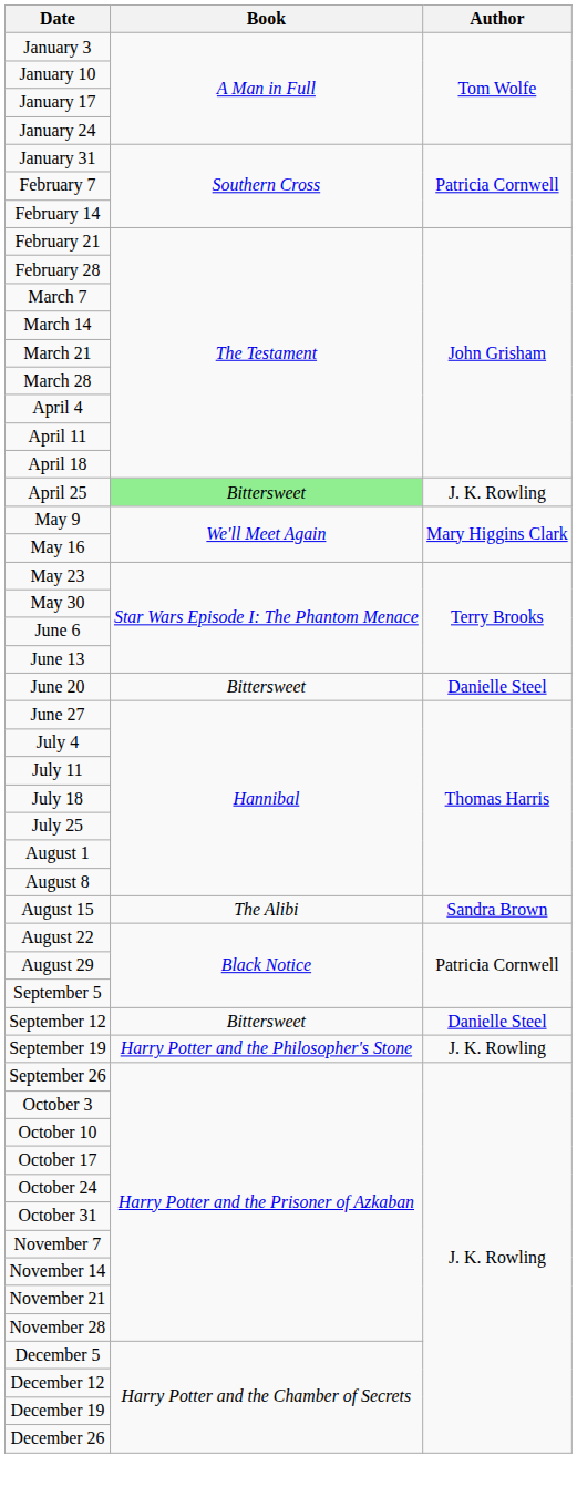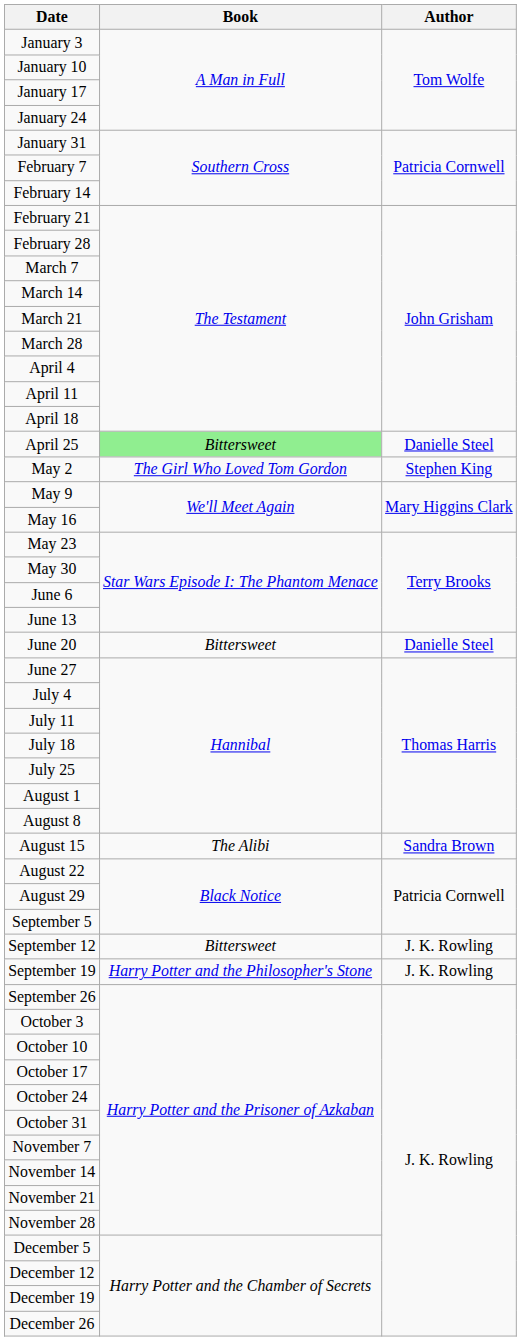 <table class="wikitable sortable" style="text-align: center">
 <tr>
 <th>Date</th>
 <th>Book</th>
 <th>Author</th>
 </tr>
 <tr>
 <td>January 3</td>
 <td rowspan=4><em><a href='#'>A Man in Full</a></em></td>
 <td rowspan=4><a href='#'>Tom Wolfe</a></td>
 </tr>
 <tr>
 <td>January 10</td>
 </tr>
 <tr>
 <td>January 17</td>
 </tr>
 <tr>
 <td>January 24</td>
 </tr>
 <tr>
 <td>January 31</td>
 <td rowspan=3><em><a href='#'>Southern Cross</a></em></td>
 <td rowspan=3><a href='#'>Patricia Cornwell</a></td>
 </tr>
 <tr>
 <td>February 7</td>
 </tr>
 <tr>
 <td>February 14</td>
 </tr>
 <tr>
 <td>February 21</td>
 <td rowspan=9><em><a href='#'>The Testament</a></em></td>
 <td rowspan=9><a href='#'>John Grisham</a></td>
 </tr>
 <tr>
 <td>February 28</td>
 </tr>
 <tr>
 <td>March 7</td>
 </tr>
 <tr>
 <td>March 14</td>
 </tr>
 <tr>
 <td>March 21</td>
 </tr>
 <tr>
 <td>March 28</td>
 </tr>
 <tr>
 <td>April 4</td>
 </tr>
 <tr>
 <td>April 11</td>
 </tr>
 <tr>
 <td>April 18</td>
 </tr>
 <tr>
 <td>April 25</td>
 <td style="background: lightgreen;"><em>Bittersweet</em></td>
-<td>J. K. Rowling</td>
+<td><a href='#'>Danielle Steel</a></td>
+</tr>
+<tr>
+<td>May 2</td>
+<td><em><a href='#'>The Girl Who Loved Tom Gordon</a></em></td>
+<td><a href='#'>Stephen King</a></td>
 </tr>
 <tr>
 <td>May 9</td>
 <td rowspan=2><em><a href='#'>We'll Meet Again</a></em></td>
 <td rowspan=2><a href='#'>Mary Higgins Clark</a></td>
 </tr>
 <tr>
 <td>May 16</td>
 </tr>
 <tr>
 <td>May 23</td>
 <td rowspan=4><em><a href='#'>Star Wars Episode I: The Phantom Menace</a></em></td>
 <td rowspan=4><a href='#'>Terry Brooks</a></td>
 </tr>
 <tr>
 <td>May 30</td>
 </tr>
 <tr>
 <td>June 6</td>
 </tr>
 <tr>
 <td>June 13</td>
 </tr>
 <tr>
 <td>June 20</td>
 <td><em>Bittersweet</em></td>
 <td><a href='#'>Danielle Steel</a></td>
 </tr>
 <tr>
 <td>June 27</td>
 <td rowspan=7><em><a href='#'>Hannibal</a></em></td>
 <td rowspan=7><a href='#'>Thomas Harris</a></td>
 </tr>
 <tr>
 <td>July 4</td>
 </tr>
 <tr>
 <td>July 11</td>
 </tr>
 <tr>
 <td>July 18</td>
 </tr>
 <tr>
 <td>July 25</td>
 </tr>
 <tr>
 <td>August 1</td>
 </tr>
 <tr>
 <td>August 8</td>
 </tr>
 <tr>
 <td>August 15</td>
 <td><em>The Alibi</em></td>
 <td><a href='#'>Sandra Brown</a></td>
 </tr>
 <tr>
 <td>August 22</td>
 <td rowspan=3><em><a href='#'>Black Notice</a></em></td>
 <td rowspan=3>Patricia Cornwell</td>
 </tr>
 <tr>
 <td>August 29</td>
 </tr>
 <tr>
 <td>September 5</td>
 </tr>
 <tr>
 <td>September 12</td>
 <td><em>Bittersweet</em></td>
-<td><a href='#'>Danielle Steel</a></td>
+<td>J. K. Rowling</td>
 </tr>
 <tr>
 <td>September 19</td>
 <td><em><a href='#'>Harry Potter and the Philosopher's Stone</a></em></td>
 <td>J. K. Rowling</td>
 </tr>
 <tr>
 <td>September 26</td>
 <td rowspan=10><em><a href='#'>Harry Potter and the Prisoner of Azkaban</a></em></td>
 <td rowspan=14>J. K. Rowling</td>
 </tr>
 <tr>
 <td>October 3</td>
 </tr>
 <tr>
 <td>October 10</td>
 </tr>
 <tr>
 <td>October 17</td>
 </tr>
 <tr>
 <td>October 24</td>
 </tr>
 <tr>
 <td>October 31</td>
 </tr>
 <tr>
 <td>November 7</td>
 </tr>
 <tr>
 <td>November 14</td>
 </tr>
 <tr>
 <td>November 21</td>
 </tr>
 <tr>
 <td>November 28</td>
 </tr>
 <tr>
 <td>December 5</td>
 <td rowspan=4><em>Harry Potter and the Chamber of Secrets</em></td>
 </tr>
 <tr>
 <td>December 12</td>
 </tr>
 <tr>
 <td>December 19</td>
 </tr>
 <tr>
 <td>December 26</td>
 </tr>
 </table>
